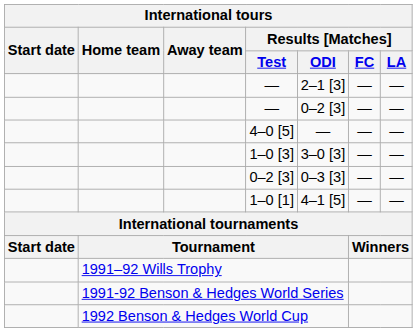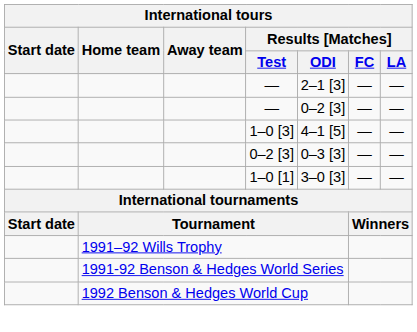 <table class="wikitable">
 <tr>
 <th colspan="7">International tours</th>
 </tr>
 <tr>
 <th rowspan="2">Start date</th>
 <th rowspan="2">Home team</th>
 <th rowspan="2">Away team</th>
 <th colspan="4">Results [Matches]</th>
 </tr>
 <tr>
 <th><a href='#'>Test</a></th>
 <th><a href='#'>ODI</a></th>
 <th><a href='#'>FC</a></th>
 <th><a href='#'>LA</a></th>
 </tr>
 <tr>
 <td><a href='#'></a></td>
 <td></td>
 <td></td>
 <td ; style="text-align:center">—</td>
 <td>2–1 [3]</td>
 <td ; style="text-align:center">—</td>
 <td ; style="text-align:center">—</td>
 </tr>
 <tr>
 <td><a href='#'></a></td>
 <td></td>
 <td></td>
 <td ; style="text-align:center">—</td>
 <td>0–2 [3]</td>
 <td ; style="text-align:center">—</td>
 <td ; style="text-align:center">—</td>
 </tr>
 <tr>
 <td><a href='#'></a></td>
 <td></td>
 <td></td>
-<td>4–0 [5]</td>
-<td ; style="text-align:center">—</td>
-<td ; style="text-align:center">—</td>
-<td ; style="text-align:center">—</td>
-</tr>
-<tr>
-<td><a href='#'></a></td>
-<td></td>
-<td></td>
 <td>1–0 [3]</td>
-<td>3–0 [3]</td>
+<td>4–1 [5]</td>
 <td ; style="text-align:center">—</td>
 <td ; style="text-align:center">—</td>
 </tr>
 <tr>
 <td><a href='#'></a></td>
 <td></td>
 <td></td>
 <td>0–2 [3]</td>
 <td>0–3 [3]</td>
 <td ; style="text-align:center">—</td>
 <td ; style="text-align:center">—</td>
 </tr>
 <tr>
 <td><a href='#'></a></td>
 <td></td>
 <td></td>
 <td>1–0 [1]</td>
-<td>4–1 [5]</td>
+<td>3–0 [3]</td>
 <td ; style="text-align:center">—</td>
 <td ; style="text-align:center">—</td>
 </tr>
 <tr>
 <th colspan="7">International tournaments</th>
 </tr>
 <tr>
 <th>Start date</th>
 <th colspan="4">Tournament</th>
 <th colspan="2">Winners</th>
 </tr>
 <tr>
 <td><a href='#'></a></td>
 <td colspan="4"> <a href='#'>1991–92 Wills Trophy</a></td>
 <td colspan="2"></td>
 </tr>
 <tr>
 <td><a href='#'></a></td>
 <td colspan="4"> <a href='#'>1991-92 Benson & Hedges World Series</a></td>
 <td colspan="2"></td>
 </tr>
 <tr>
 <td><a href='#'></a></td>
 <td colspan="4"> <a href='#'>1992 Benson & Hedges World Cup</a></td>
 <td colspan="2"></td>
 </tr>
 </table>
